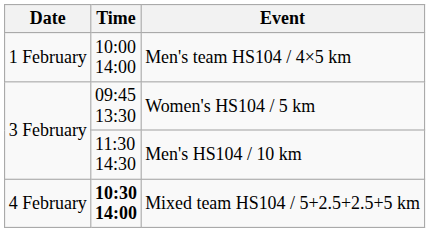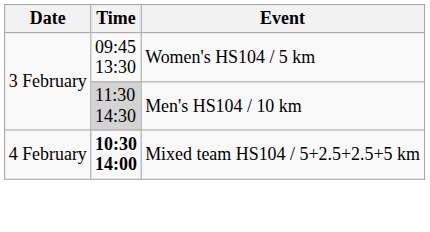 <table class="wikitable">
 <tr>
 <th>Date</th>
 <th>Time</th>
 <th>Event</th>
 </tr>
 <tr>
-<td>1 February</td>
-<td>10:00<br>14:00</td>
-<td>Men's team HS104 / 4×5 km</td>
-</tr>
-<tr>
 <td rowspan=2>3 February</td>
 <td>09:45<br>13:30</td>
 <td>Women's HS104 / 5 km</td>
 </tr>
 <tr>
-<td>11:30<br>14:30</td>
+<td style="background: lightgrey;">11:30<br>14:30</td>
 <td>Men's HS104 / 10 km</td>
 </tr>
 <tr>
 <td>4 February</td>
 <td><strong>10:30<br>14:00</strong></td>
 <td>Mixed team HS104 / 5+2.5+2.5+5 km</td>
 </tr>
 </table>
